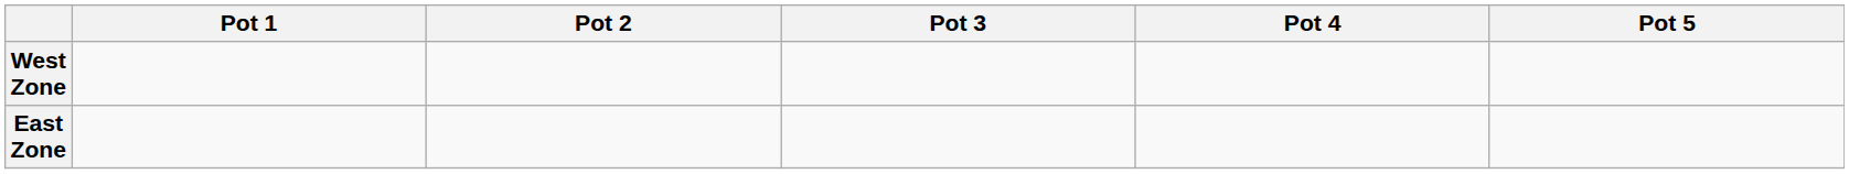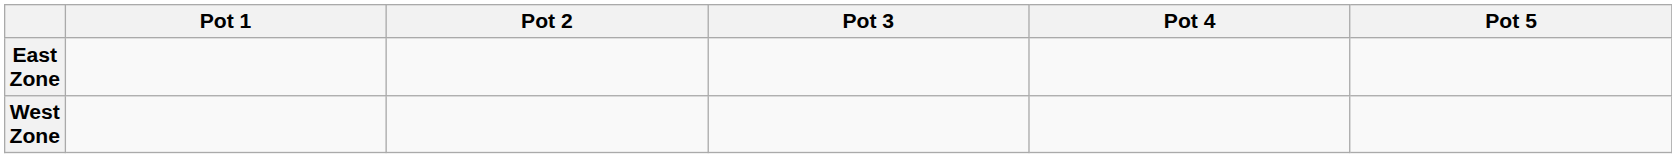 <table class="wikitable" style="width:100%;">
 <tr>
 <th></th>
 <th width=20%>Pot 1</th>
 <th width=20%>Pot 2</th>
 <th width=20%>Pot 3</th>
 <th width=20%>Pot 4</th>
 <th width=20%>Pot 5</th>
 </tr>
 <tr>
+<th>East Zone</th>
+<td valign=top></td>
+<td valign=top></td>
+<td valign=top></td>
+<td valign=top></td>
+<td valign=top></td>
+</tr>
+<tr>
 <th>West Zone</th>
 <td valign=top></td>
 <td valign=top></td>
 <td valign=top></td>
 <td valign=top></td>
 <td valign=top></td>
 </tr>
-<tr>
-<th>East Zone</th>
-<td valign=top></td>
-<td valign=top></td>
-<td valign=top></td>
-<td valign=top></td>
-<td valign=top></td>
-</tr>
 </table>
